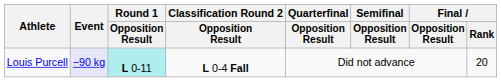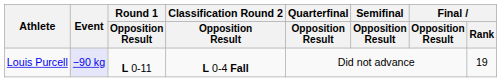 <table class="wikitable" style="font-size:90%;">
 <tr>
 <th rowspan=2>Athlete</th>
 <th rowspan=2>Event</th>
 <th>Round 1</th>
 <th>Classification Round 2</th>
 <th>Quarterfinal</th>
 <th>Semifinal</th>
 <th colspan=2>Final / </th>
 </tr>
 <tr style="font-size: 95%">
 <th>Opposition<br>Result</th>
 <th>Opposition<br>Result</th>
 <th>Opposition<br>Result</th>
 <th>Opposition<br>Result</th>
 <th>Opposition<br>Result</th>
 <th>Rank</th>
 </tr>
 <tr align=center>
 <td align=left><a href='#'>Louis Purcell</a></td>
 <td align=left style="background: lavender;"><a href='#'>−90 kg</a></td>
-<td style="background: paleturquoise;"><br><strong>L</strong> 0-11</td>
+<td><br><strong>L</strong> 0-11</td>
 <td><br><strong>L</strong> 0-4 <strong>Fall</strong></td>
 <td colspan=3>Did not advance</td>
-<td>20</td>
+<td>19</td>
 </tr>
 </table>
